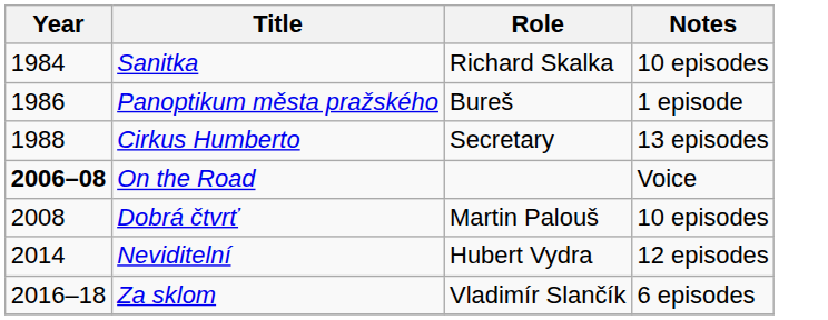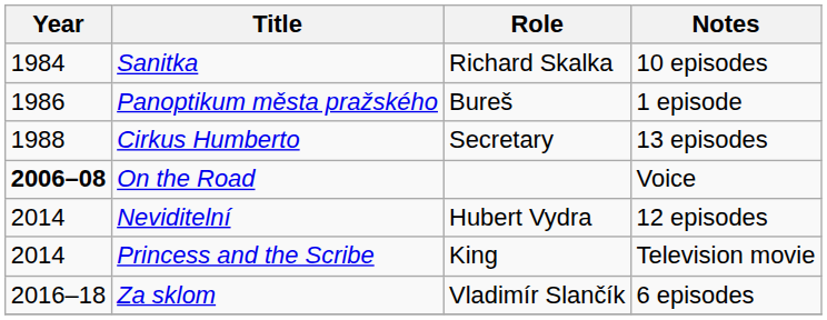 <table class="wikitable sortable">
 <tr>
 <th>Year</th>
 <th>Title</th>
 <th>Role</th>
 <th class="unsortable">Notes</th>
 </tr>
 <tr>
 <td>1984</td>
 <td><em><a href='#'>Sanitka</a></em></td>
 <td>Richard Skalka</td>
 <td>10 episodes</td>
 </tr>
 <tr>
 <td>1986</td>
 <td><em><a href='#'>Panoptikum města pražského</a></em></td>
 <td>Bureš</td>
 <td>1 episode</td>
 </tr>
 <tr>
 <td>1988</td>
 <td><em><a href='#'>Cirkus Humberto</a></em></td>
 <td>Secretary</td>
 <td>13 episodes</td>
 </tr>
 <tr>
 <td><strong>2006–08</strong></td>
 <td><em><a href='#'>On the Road</a></em></td>
 <td></td>
 <td>Voice</td>
 </tr>
 <tr>
-<td>2008</td>
-<td><em><a href='#'>Dobrá čtvrť</a></em></td>
-<td>Martin Palouš</td>
-<td>10 episodes</td>
-</tr>
-<tr>
 <td>2014</td>
 <td><em><a href='#'>Neviditelní</a></em></td>
 <td>Hubert Vydra</td>
 <td>12 episodes</td>
+</tr>
+<tr>
+<td>2014</td>
+<td><em><a href='#'>Princess and the Scribe</a></em></td>
+<td>King</td>
+<td>Television movie</td>
 </tr>
 <tr>
 <td>2016–18</td>
 <td><em><a href='#'>Za sklom</a></em></td>
 <td>Vladimír Slančík</td>
 <td>6 episodes</td>
 </tr>
 <tr>
 </tr>
 </table>
